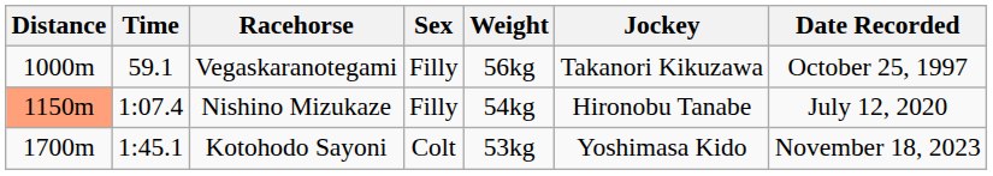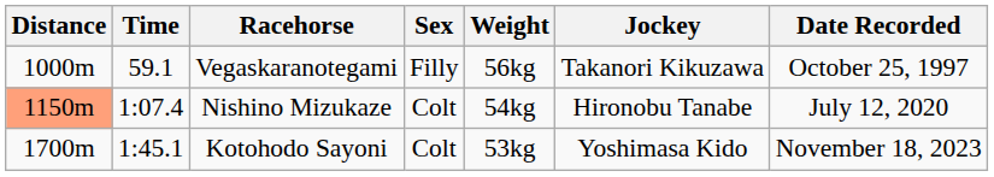 <table class="wikitable" style="text-align: center;">
 <tr>
 <th>Distance</th>
 <th>Time</th>
 <th>Racehorse</th>
 <th>Sex</th>
 <th>Weight</th>
 <th>Jockey</th>
 <th>Date Recorded</th>
 </tr>
 <tr>
 <td>1000m</td>
 <td>59.1</td>
 <td>Vegaskaranotegami</td>
 <td>Filly</td>
 <td>56kg</td>
 <td>Takanori Kikuzawa</td>
 <td>October 25, 1997</td>
 </tr>
 <tr>
 <td style="background: lightsalmon;">1150m</td>
 <td>1:07.4</td>
 <td>Nishino Mizukaze</td>
-<td>Filly</td>
+<td>Colt</td>
 <td>54kg</td>
 <td>Hironobu Tanabe</td>
 <td>July 12, 2020</td>
 </tr>
 <tr>
 <td>1700m</td>
 <td>1:45.1</td>
 <td>Kotohodo Sayoni</td>
 <td>Colt</td>
 <td>53kg</td>
 <td>Yoshimasa Kido</td>
 <td>November 18, 2023</td>
 </tr>
 </table>
